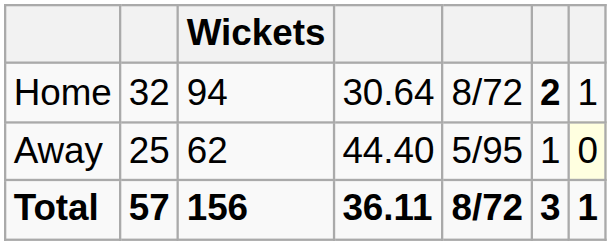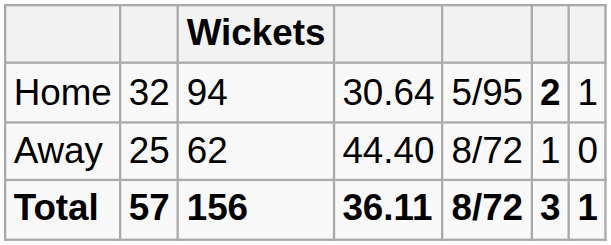 <table class="wikitable">
 <tr>
 <th> </th>
 <th></th>
 <th>Wickets</th>
 <th></th>
 <th></th>
 <th></th>
 <th></th>
 </tr>
 <tr>
 <td>Home</td>
 <td>32</td>
 <td>94</td>
 <td>30.64</td>
-<td>8/72</td>
+<td>5/95</td>
 <td><strong>2</strong></td>
 <td>1</td>
 </tr>
 <tr>
 <td>Away</td>
 <td>25</td>
 <td>62</td>
 <td>44.40</td>
-<td>5/95</td>
+<td>8/72</td>
 <td>1</td>
-<td style="background: lightyellow;">0</td>
+<td>0</td>
 </tr>
 <tr>
 <td><strong>Total</strong></td>
 <td><strong>57</strong></td>
 <td><strong>156</strong></td>
 <td><strong>36.11</strong></td>
 <td><strong>8/72</strong></td>
 <td><strong>3</strong></td>
 <td><strong>1</strong></td>
 </tr>
 </table>
